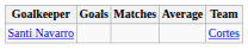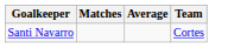 <table class="wikitable sortable" class="wikitable">
 <tr style="background:#ccc; text-align:center;">
 <th>Goalkeeper</th>
-<th>Goals</th>
 <th>Matches</th>
 <th>Average</th>
 <th>Team</th>
 </tr>
 <tr>
 <td> <a href='#'>Santi Navarro</a></td>
 <td></td>
 <td></td>
-<td></td>
 <td><a href='#'>Cortes</a></td>
 </tr>
 </table>
